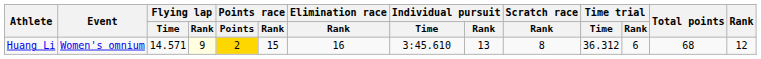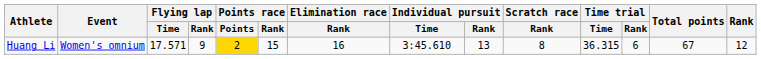 <table class="wikitable" style="font-size:90%">
 <tr>
 <th rowspan=2>Athlete</th>
 <th rowspan=2>Event</th>
 <th colspan=2>Flying lap</th>
 <th colspan=2>Points race</th>
 <th>Elimination race</th>
 <th colspan=2>Individual pursuit</th>
 <th>Scratch race</th>
 <th colspan=2>Time trial</th>
 <th rowspan=2>Total points</th>
 <th rowspan=2>Rank</th>
 </tr>
 <tr style="font-size:95%">
 <th>Time</th>
 <th>Rank</th>
 <th>Points</th>
 <th>Rank</th>
 <th>Rank</th>
 <th>Time</th>
 <th>Rank</th>
 <th>Rank</th>
 <th>Time</th>
 <th>Rank</th>
 </tr>
 <tr align=center>
 <td align=left><a href='#'>Huang Li</a></td>
 <td align=left><a href='#'>Women's omnium</a></td>
-<td>14.571</td>
-<td style="background: lightyellow;">9</td>
+<td>17.571</td>
+<td>9</td>
 <td style="background: gold;">2</td>
 <td>15</td>
 <td>16</td>
 <td>3:45.610</td>
 <td>13</td>
 <td>8</td>
-<td>36.312</td>
+<td>36.315</td>
 <td>6</td>
-<td>68</td>
+<td>67</td>
 <td>12</td>
 </tr>
 </table>
